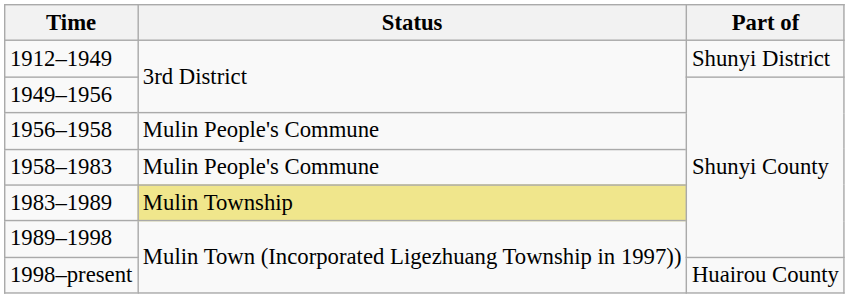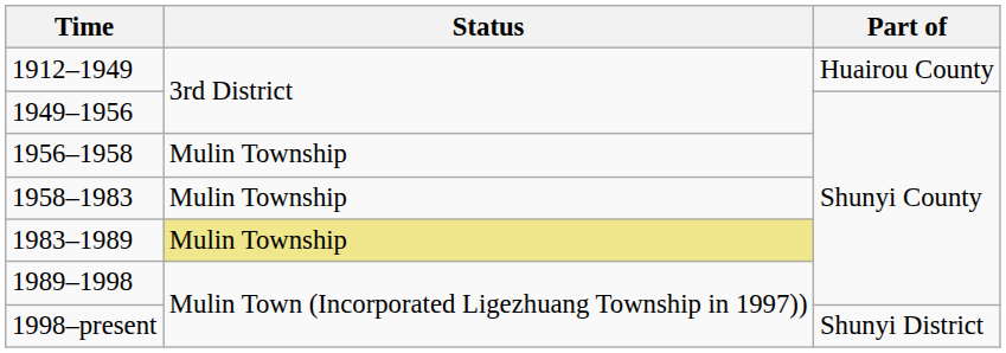 <table class="wikitable">
 <tr>
 <th>Time</th>
 <th>Status</th>
 <th>Part of</th>
 </tr>
 <tr>
 <td>1912–1949</td>
 <td rowspan="2">3rd District</td>
-<td>Shunyi District</td>
+<td>Huairou County</td>
 </tr>
 <tr>
 <td>1949–1956</td>
 <td rowspan="5">Shunyi County</td>
 </tr>
 <tr>
 <td>1956–1958</td>
-<td>Mulin People's Commune</td>
+<td>Mulin Township</td>
 </tr>
 <tr>
 <td>1958–1983</td>
-<td>Mulin People's Commune</td>
+<td>Mulin Township</td>
 </tr>
 <tr>
 <td>1983–1989</td>
 <td style="background: khaki;">Mulin Township</td>
 </tr>
 <tr>
 <td>1989–1998</td>
 <td rowspan="2">Mulin Town (Incorporated Ligezhuang Township in 1997))</td>
 </tr>
 <tr>
 <td>1998–present</td>
-<td>Huairou County</td>
+<td>Shunyi District</td>
 </tr>
 </table>
